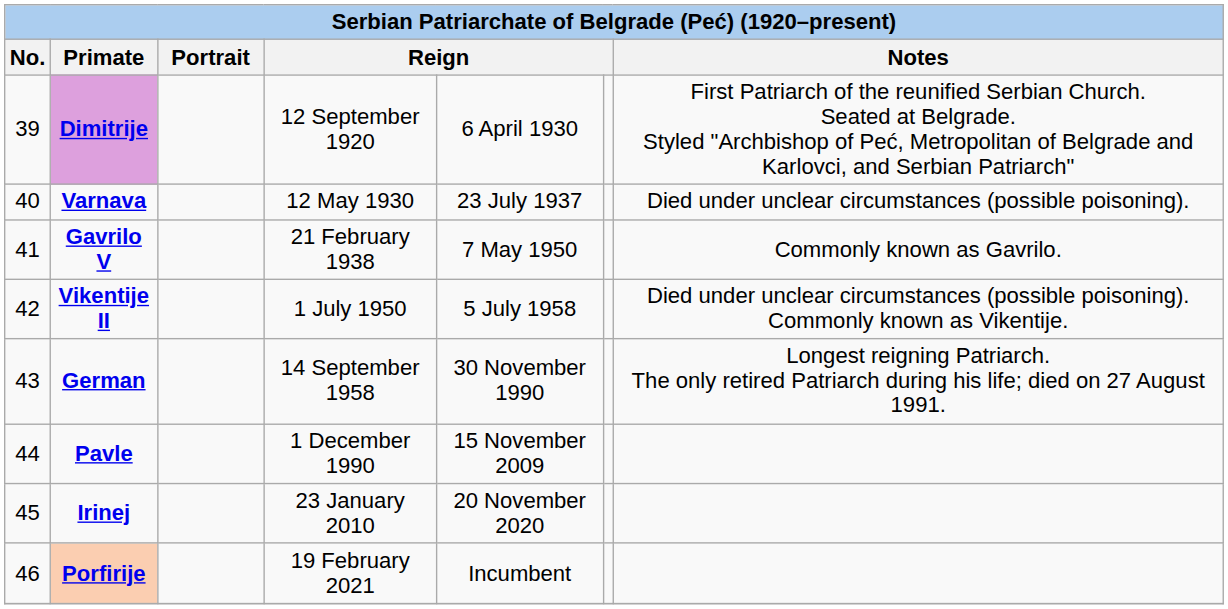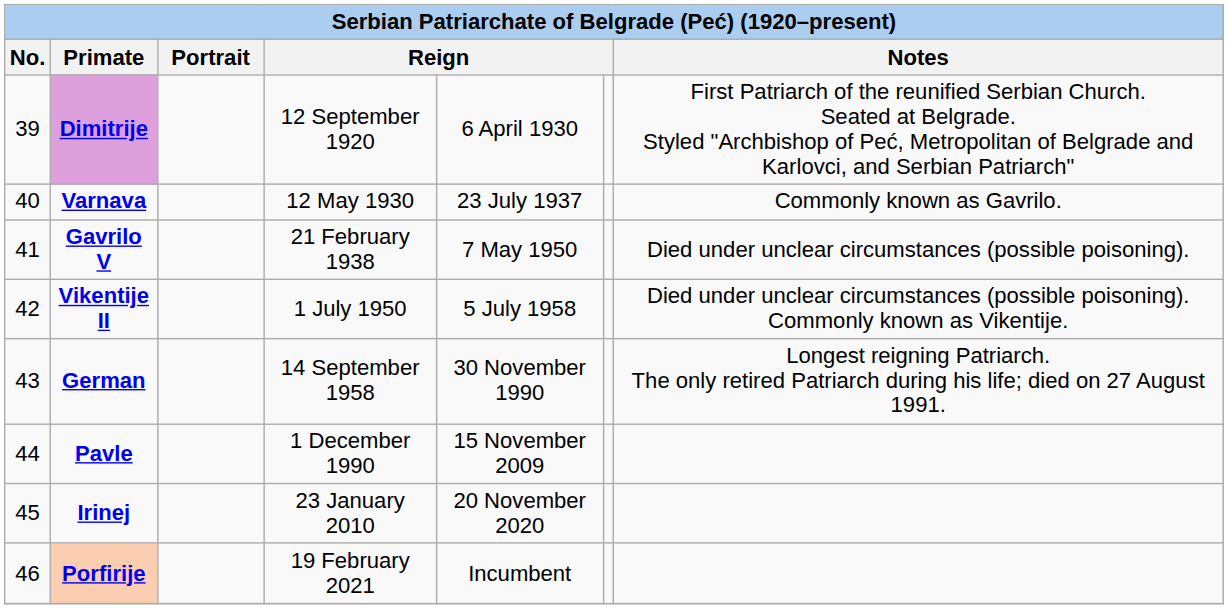 <table class="wikitable" style="text-align:center; width:100%">
 <tr>
 <th colspan="7" style="background-color:#ABCDEF">Serbian Patriarchate of Belgrade (Peć) (1920–present)</th>
 </tr>
 <tr>
 <th>No.</th>
 <th width="70">Primate</th>
 <th width="70px">Portrait</th>
 <th colspan="3">Reign</th>
 <th>Notes</th>
 </tr>
 <tr>
 <td>39</td>
 <td style="background-color:plum"><strong><a href='#'>Dimitrije</a></strong><br></td>
 <td></td>
 <td>12 September 1920</td>
 <td>6 April 1930</td>
 <td></td>
 <td>First Patriarch of the reunified Serbian Church.<br>Seated at Belgrade.<br>Styled "Archbishop of Peć, Metropolitan of Belgrade and Karlovci, and Serbian Patriarch"<br></td>
 </tr>
 <tr>
 <td>40</td>
 <td><strong><a href='#'>Varnava</a></strong><br></td>
 <td></td>
 <td>12 May 1930</td>
 <td>23 July 1937</td>
 <td></td>
-<td>Died under unclear circumstances (possible poisoning).<br></td>
+<td>Commonly known as Gavrilo.<br></td>
 </tr>
 <tr>
 <td>41</td>
 <td><strong><a href='#'>Gavrilo V</a></strong><br></td>
 <td></td>
 <td>21 February 1938</td>
 <td>7 May 1950</td>
 <td></td>
-<td>Commonly known as Gavrilo.<br></td>
+<td>Died under unclear circumstances (possible poisoning).<br></td>
 </tr>
 <tr>
 <td>42</td>
 <td><strong><a href='#'>Vikentije II</a></strong><br></td>
 <td></td>
 <td>1 July 1950</td>
 <td>5 July 1958</td>
 <td></td>
 <td>Died under unclear circumstances (possible poisoning).<br>Commonly known as Vikentije.<br></td>
 </tr>
 <tr>
 <td>43</td>
 <td><strong><a href='#'>German</a></strong><br></td>
 <td></td>
 <td>14 September 1958</td>
 <td>30 November 1990</td>
 <td></td>
 <td>Longest reigning Patriarch.<br>The only retired Patriarch during his life; died on 27 August 1991.<br></td>
 </tr>
 <tr>
 <td>44</td>
 <td><strong><a href='#'>Pavle</a></strong><br></td>
 <td></td>
 <td>1 December 1990</td>
 <td>15 November 2009</td>
 <td></td>
 <td></td>
 </tr>
 <tr>
 <td>45</td>
 <td><strong><a href='#'>Irinej</a></strong><br></td>
 <td></td>
 <td>23 January 2010</td>
 <td>20 November 2020</td>
 <td></td>
 <td></td>
 </tr>
 <tr>
 <td>46</td>
 <td style="background-color:#FBCEB1"><strong><a href='#'>Porfirije</a></strong><br></td>
 <td></td>
 <td>19 February 2021</td>
 <td>Incumbent</td>
 <td><br></td>
 <td></td>
 </tr>
 <tr>
 </tr>
 </table>
